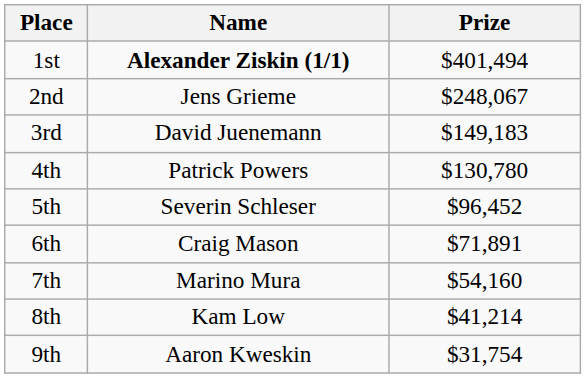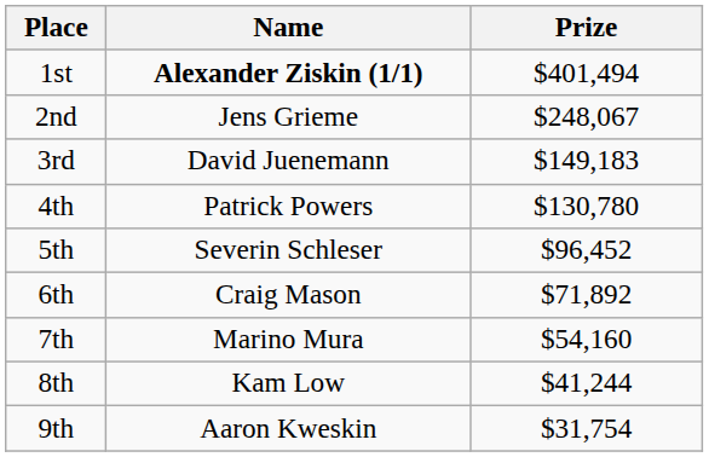 <table class="wikitable">
 <tr>
 <th width="50">Place</th>
 <th width="200">Name</th>
 <th width="125">Prize</th>
 </tr>
 <tr>
 <td align = "center">1st</td>
 <td align = "center"><strong>Alexander Ziskin (1/1)</strong></td>
 <td align = "center">$401,494</td>
 </tr>
 <tr>
 <td align = "center">2nd</td>
 <td align = "center">Jens Grieme</td>
 <td align = "center">$248,067</td>
 </tr>
 <tr>
 <td align = "center">3rd</td>
 <td align = "center">David Juenemann</td>
 <td align = "center">$149,183</td>
 </tr>
 <tr>
 <td align = "center">4th</td>
 <td align = "center">Patrick Powers</td>
 <td align = "center">$130,780</td>
 </tr>
 <tr>
 <td align = "center">5th</td>
 <td align = "center">Severin Schleser</td>
 <td align = "center">$96,452</td>
 </tr>
 <tr>
 <td align = "center">6th</td>
 <td align = "center">Craig Mason</td>
-<td align = "center">$71,891</td>
+<td align = "center">$71,892</td>
 </tr>
 <tr>
 <td align = "center">7th</td>
 <td align = "center">Marino Mura</td>
 <td align = "center">$54,160</td>
 </tr>
 <tr>
 <td align = "center">8th</td>
 <td align = "center">Kam Low</td>
-<td align = "center">$41,214</td>
+<td align = "center">$41,244</td>
 </tr>
 <tr>
 <td align = "center">9th</td>
 <td align = "center">Aaron Kweskin</td>
 <td align = "center">$31,754</td>
 </tr>
 </table>
